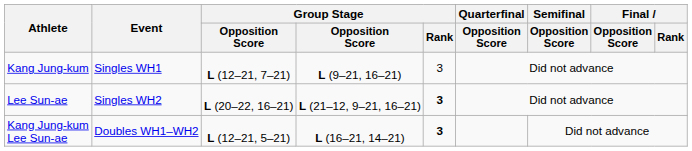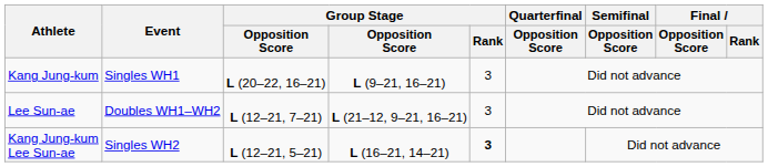 <table class="wikitable" style="font-size:90%; text-align:center">
 <tr>
 <th rowspan="2">Athlete</th>
 <th rowspan="2">Event</th>
 <th colspan="3">Group Stage</th>
 <th>Quarterfinal</th>
 <th>Semifinal</th>
 <th colspan="2">Final / </th>
 </tr>
 <tr style="font-size:95%">
 <th>Opposition<br>Score</th>
 <th>Opposition<br>Score</th>
 <th>Rank</th>
 <th>Opposition<br>Score</th>
 <th>Opposition<br>Score</th>
 <th>Opposition<br>Score</th>
 <th>Rank</th>
 </tr>
 <tr>
 <td align="left"><a href='#'>Kang Jung-kum</a></td>
 <td align="left"><a href='#'>Singles WH1</a></td>
-<td><br><strong>L</strong> (12–21, 7–21)</td>
+<td><br><strong>L</strong> (20–22, 16–21)</td>
 <td><br><strong>L</strong> (9–21, 16–21)</td>
 <td>3</td>
 <td colspan="4">Did not advance</td>
 </tr>
 <tr>
 <td align="left"><a href='#'>Lee Sun-ae</a></td>
-<td align="left"><a href='#'>Singles WH2</a></td>
-<td><br><strong>L</strong> (20–22, 16–21)</td>
+<td align="left"><a href='#'>Doubles WH1–WH2</a></td>
+<td><br><strong>L</strong> (12–21, 7–21)</td>
 <td><br><strong>L</strong> (21–12, 9–21, 16–21)</td>
-<td><strong>3</strong></td>
+<td>3</td>
 <td colspan="4">Did not advance</td>
 </tr>
 <tr>
 <td align="left"><a href='#'>Kang Jung-kum</a><br><a href='#'>Lee Sun-ae</a></td>
-<td align="left"><a href='#'>Doubles WH1–WH2</a></td>
+<td align="left"><a href='#'>Singles WH2</a></td>
 <td><br><strong>L</strong> (12–21, 5–21)</td>
 <td><br><strong>L</strong> (16–21, 14–21)</td>
 <td><strong>3</strong></td>
 <td></td>
 <td colspan="3">Did not advance</td>
 </tr>
 </table>
